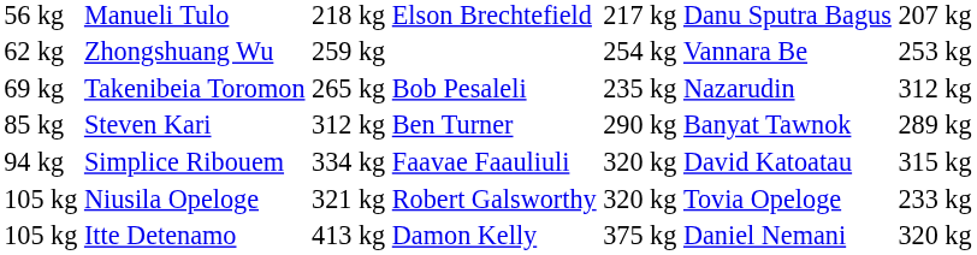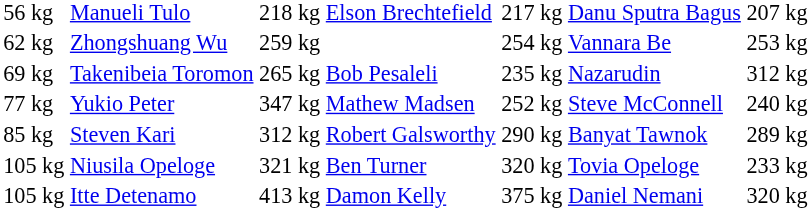 <table>
 <tr>
 <td>56 kg</td>
 <td><a href='#'>Manueli Tulo</a><br></td>
 <td>218 kg</td>
 <td><a href='#'>Elson Brechtefield</a><br></td>
 <td>217 kg</td>
 <td><a href='#'>Danu Sputra Bagus</a><br></td>
 <td>207 kg</td>
 </tr>
 <tr>
 <td>62 kg</td>
 <td><a href='#'>Zhongshuang Wu</a><br></td>
 <td>259 kg</td>
 <td></td>
 <td>254 kg</td>
 <td><a href='#'>Vannara Be</a><br></td>
 <td>253 kg</td>
 </tr>
 <tr>
 <td>69 kg</td>
 <td><a href='#'>Takenibeia Toromon</a><br></td>
 <td>265 kg</td>
 <td><a href='#'>Bob Pesaleli</a><br></td>
 <td>235 kg</td>
 <td><a href='#'>Nazarudin</a><br></td>
 <td>312 kg</td>
 </tr>
 <tr>
+<td>77 kg</td>
+<td><a href='#'>Yukio Peter</a><br></td>
+<td>347 kg</td>
+<td><a href='#'>Mathew Madsen</a><br></td>
+<td>252 kg</td>
+<td><a href='#'>Steve McConnell</a><br></td>
+<td>240 kg</td>
+</tr>
+<tr>
 <td>85 kg</td>
 <td><a href='#'>Steven Kari</a><br></td>
 <td>312 kg</td>
-<td><a href='#'>Ben Turner</a><br></td>
+<td><a href='#'>Robert Galsworthy</a><br></td>
 <td>290 kg</td>
 <td><a href='#'>Banyat Tawnok</a><br></td>
 <td>289 kg</td>
 </tr>
 <tr>
-<td>94 kg</td>
-<td><a href='#'>Simplice Ribouem</a><br></td>
-<td>334 kg</td>
-<td><a href='#'>Faavae Faauliuli</a><br></td>
-<td>320 kg</td>
-<td><a href='#'>David Katoatau</a><br></td>
-<td>315 kg</td>
-</tr>
-<tr>
 <td>105 kg</td>
 <td><a href='#'>Niusila Opeloge</a><br></td>
 <td>321 kg</td>
-<td><a href='#'>Robert Galsworthy</a><br></td>
+<td><a href='#'>Ben Turner</a><br></td>
 <td>320 kg</td>
 <td><a href='#'>Tovia Opeloge</a><br></td>
 <td>233 kg</td>
 </tr>
 <tr>
 <td>105 kg</td>
 <td><a href='#'>Itte Detenamo</a><br></td>
 <td>413 kg</td>
 <td><a href='#'>Damon Kelly</a><br></td>
 <td>375 kg</td>
 <td><a href='#'>Daniel Nemani</a><br></td>
 <td>320 kg</td>
 </tr>
 </table>
